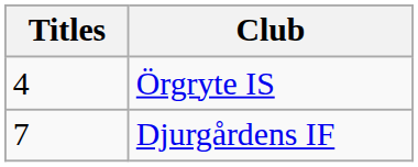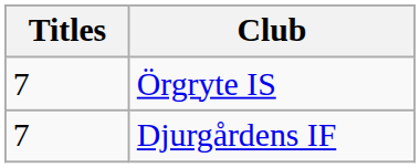 <table class="wikitable" style="width:200px;">
 <tr>
 <th>Titles</th>
 <th>Club</th>
 </tr>
 <tr>
-<td>4</td>
+<td>7</td>
 <td><a href='#'>Örgryte IS</a></td>
 </tr>
 <tr>
 <td>7</td>
 <td><a href='#'>Djurgårdens IF</a></td>
 </tr>
 </table>
